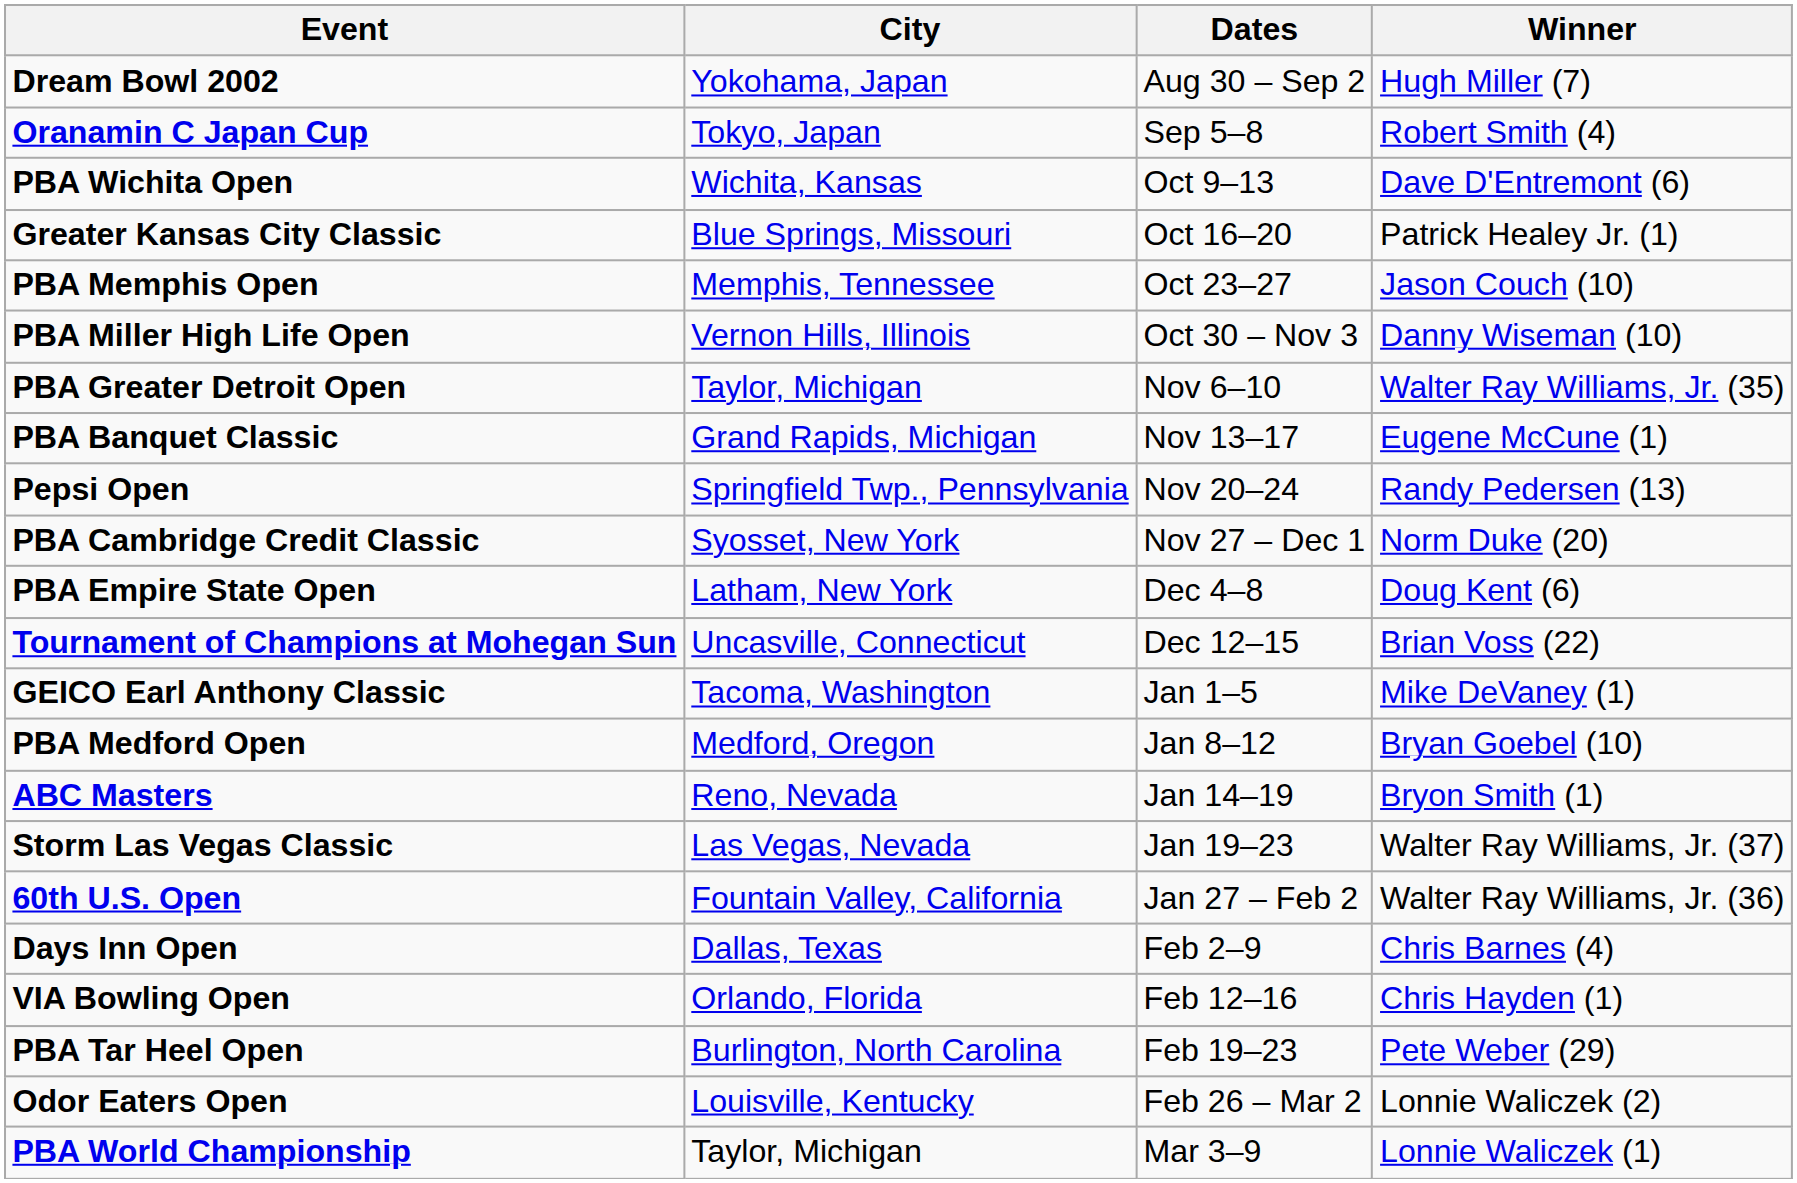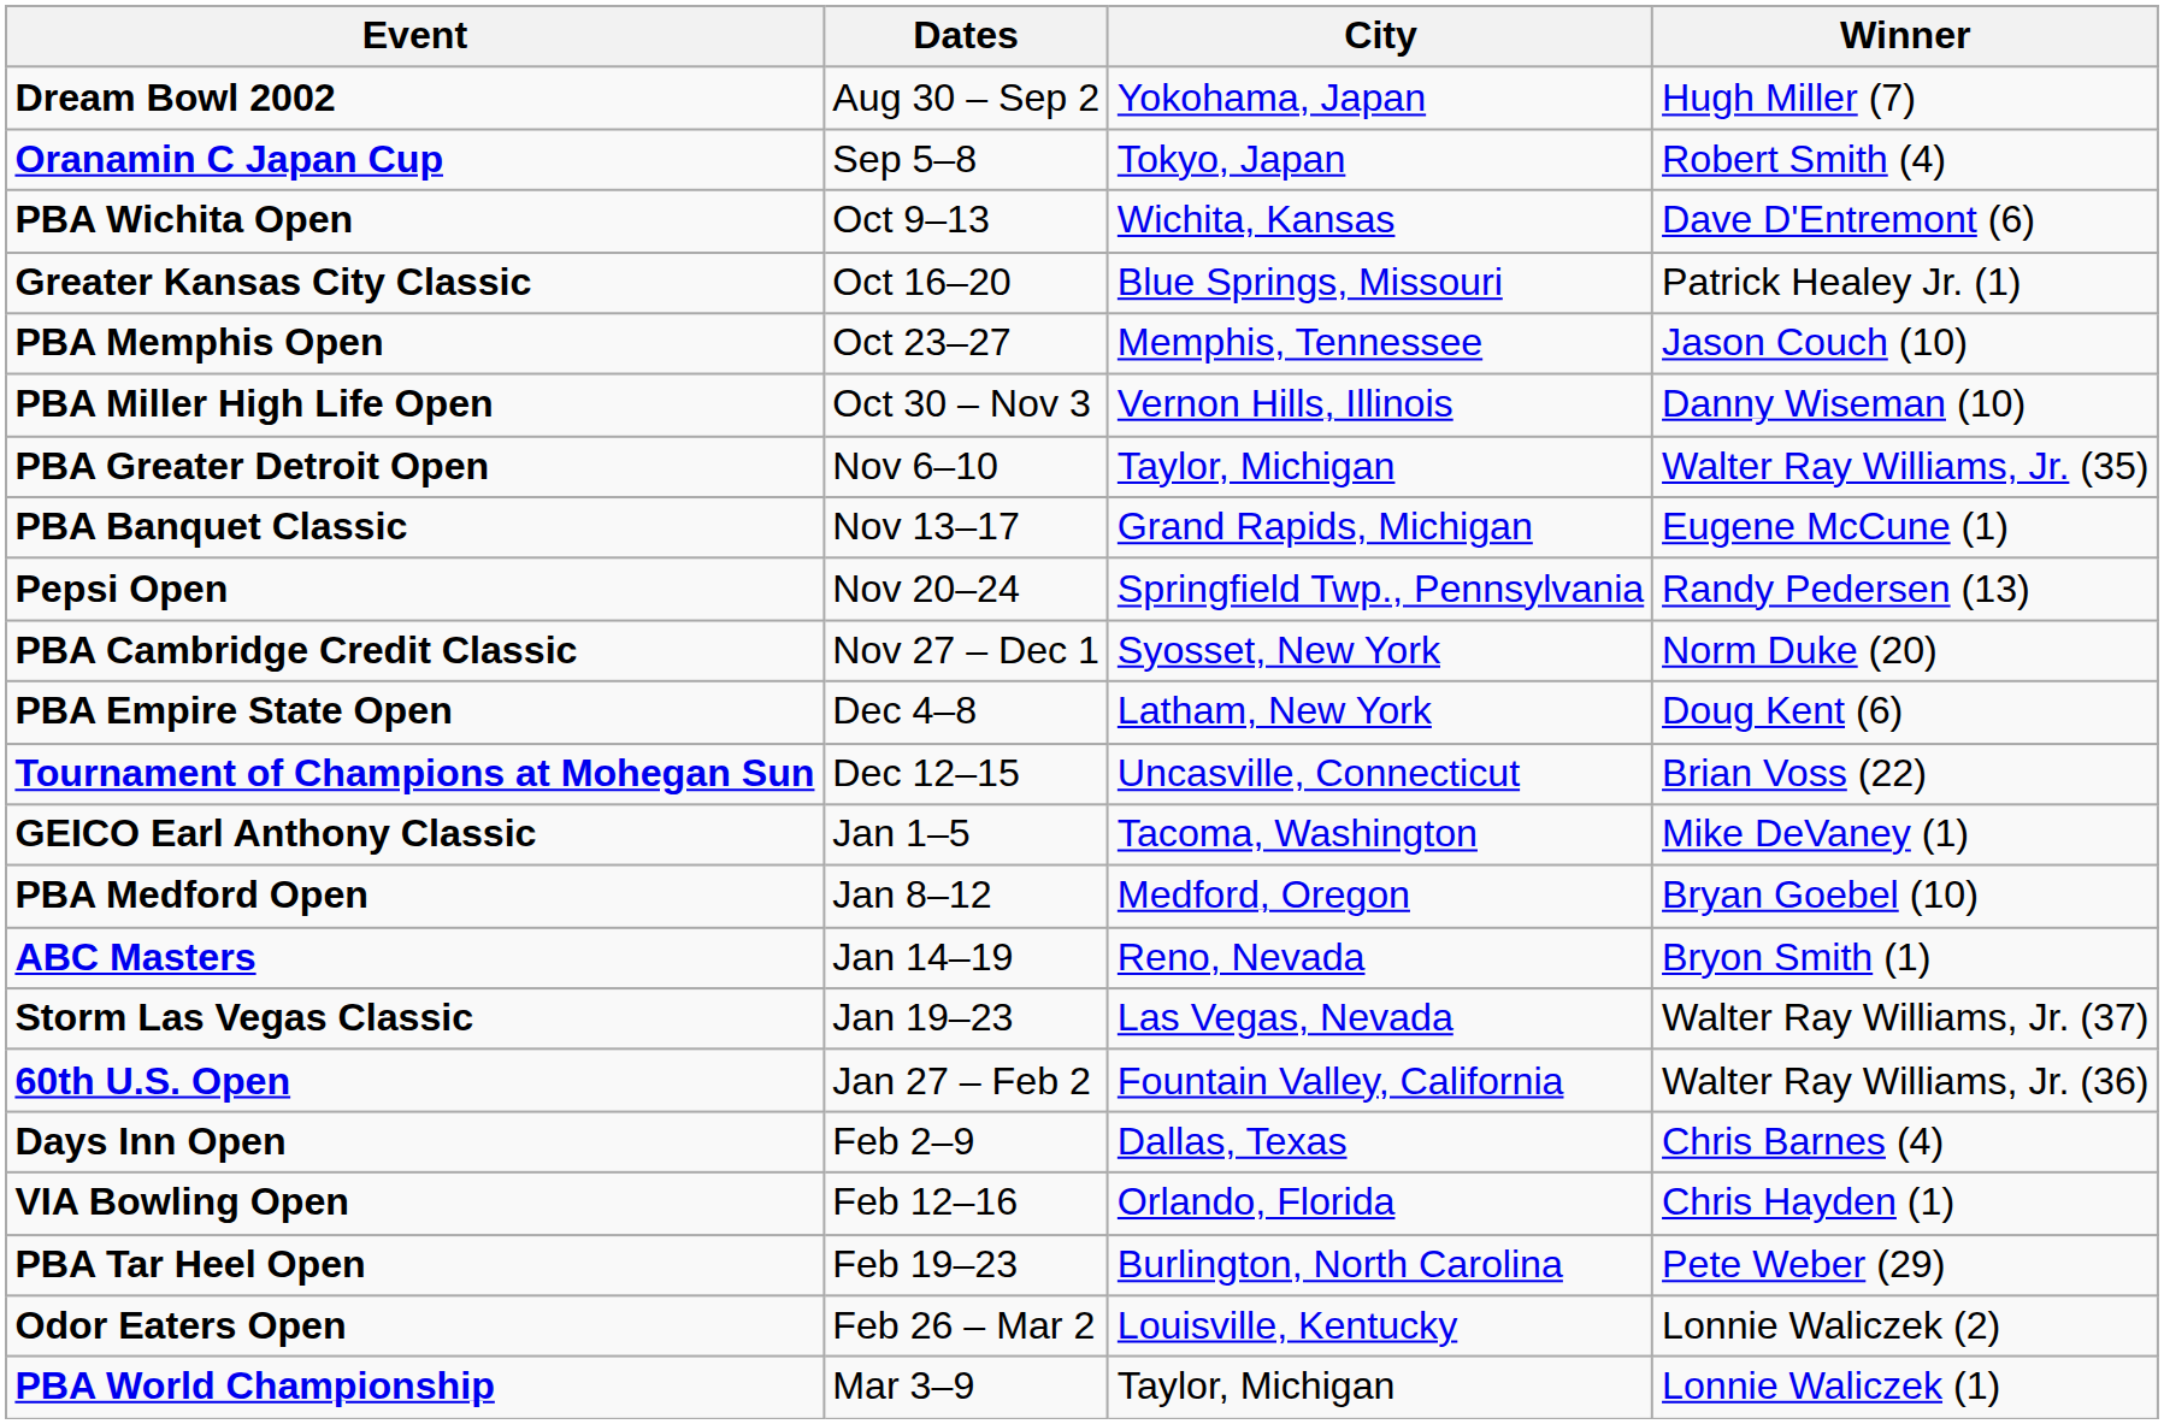 <table class="wikitable">
 <tr>
 <th>Event</th>
+<th>Dates</th>
 <th>City</th>
-<th>Dates</th>
 <th>Winner</th>
 </tr>
 <tr>
 <td><strong>Dream Bowl 2002</strong></td>
+<td>Aug 30 – Sep 2</td>
 <td><a href='#'>Yokohama, Japan</a></td>
-<td>Aug 30 – Sep 2</td>
 <td><a href='#'>Hugh Miller</a> (7)</td>
 </tr>
 <tr>
 <td><strong><a href='#'>Oranamin C Japan Cup</a></strong></td>
+<td>Sep 5–8</td>
 <td><a href='#'>Tokyo, Japan</a></td>
-<td>Sep 5–8</td>
 <td><a href='#'>Robert Smith</a> (4)</td>
 </tr>
 <tr>
 <td><strong>PBA Wichita Open</strong></td>
+<td>Oct 9–13</td>
 <td><a href='#'>Wichita, Kansas</a></td>
-<td>Oct 9–13</td>
 <td><a href='#'>Dave D'Entremont</a> (6)</td>
 </tr>
 <tr>
 <td><strong>Greater Kansas City Classic</strong></td>
+<td>Oct 16–20</td>
 <td><a href='#'>Blue Springs, Missouri</a></td>
-<td>Oct 16–20</td>
 <td>Patrick Healey Jr. (1)</td>
 </tr>
 <tr>
 <td><strong>PBA Memphis Open</strong></td>
+<td>Oct 23–27</td>
 <td><a href='#'>Memphis, Tennessee</a></td>
-<td>Oct 23–27</td>
 <td><a href='#'>Jason Couch</a> (10)</td>
 </tr>
 <tr>
 <td><strong>PBA Miller High Life Open</strong></td>
+<td>Oct 30 – Nov 3</td>
 <td><a href='#'>Vernon Hills, Illinois</a></td>
-<td>Oct 30 – Nov 3</td>
 <td><a href='#'>Danny Wiseman</a> (10)</td>
 </tr>
 <tr>
 <td><strong>PBA Greater Detroit Open</strong></td>
+<td>Nov 6–10</td>
 <td><a href='#'>Taylor, Michigan</a></td>
-<td>Nov 6–10</td>
 <td><a href='#'>Walter Ray Williams, Jr.</a> (35)</td>
 </tr>
 <tr>
 <td><strong>PBA Banquet Classic</strong></td>
+<td>Nov 13–17</td>
 <td><a href='#'>Grand Rapids, Michigan</a></td>
-<td>Nov 13–17</td>
 <td><a href='#'>Eugene McCune</a> (1)</td>
 </tr>
 <tr>
 <td><strong>Pepsi Open</strong></td>
+<td>Nov 20–24</td>
 <td><a href='#'>Springfield Twp., Pennsylvania</a></td>
-<td>Nov 20–24</td>
 <td><a href='#'>Randy Pedersen</a> (13)</td>
 </tr>
 <tr>
 <td><strong>PBA Cambridge Credit Classic</strong></td>
+<td>Nov 27 – Dec 1</td>
 <td><a href='#'>Syosset, New York</a></td>
-<td>Nov 27 – Dec 1</td>
 <td><a href='#'>Norm Duke</a> (20)</td>
 </tr>
 <tr>
 <td><strong>PBA Empire State Open</strong></td>
+<td>Dec 4–8</td>
 <td><a href='#'>Latham, New York</a></td>
-<td>Dec 4–8</td>
 <td><a href='#'>Doug Kent</a> (6)</td>
 </tr>
 <tr>
 <td><strong><a href='#'>Tournament of Champions at Mohegan Sun</a></strong></td>
+<td>Dec 12–15</td>
 <td><a href='#'>Uncasville, Connecticut</a></td>
-<td>Dec 12–15</td>
 <td><a href='#'>Brian Voss</a> (22)</td>
 </tr>
 <tr>
 <td><strong>GEICO Earl Anthony Classic</strong></td>
+<td>Jan 1–5</td>
 <td><a href='#'>Tacoma, Washington</a></td>
-<td>Jan 1–5</td>
 <td><a href='#'>Mike DeVaney</a> (1)</td>
 </tr>
 <tr>
 <td><strong>PBA Medford Open</strong></td>
+<td>Jan 8–12</td>
 <td><a href='#'>Medford, Oregon</a></td>
-<td>Jan 8–12</td>
 <td><a href='#'>Bryan Goebel</a> (10)</td>
 </tr>
 <tr>
 <td><strong><a href='#'>ABC Masters</a></strong></td>
+<td>Jan 14–19</td>
 <td><a href='#'>Reno, Nevada</a></td>
-<td>Jan 14–19</td>
 <td><a href='#'>Bryon Smith</a> (1)</td>
 </tr>
 <tr>
 <td><strong>Storm Las Vegas Classic</strong></td>
+<td>Jan 19–23</td>
 <td><a href='#'>Las Vegas, Nevada</a></td>
-<td>Jan 19–23</td>
 <td>Walter Ray Williams, Jr. (37)</td>
 </tr>
 <tr>
 <td><strong><a href='#'>60th U.S. Open</a></strong></td>
+<td>Jan 27 – Feb 2</td>
 <td><a href='#'>Fountain Valley, California</a></td>
-<td>Jan 27 – Feb 2</td>
 <td>Walter Ray Williams, Jr. (36)</td>
 </tr>
 <tr>
 <td><strong>Days Inn Open</strong></td>
+<td>Feb 2–9</td>
 <td><a href='#'>Dallas, Texas</a></td>
-<td>Feb 2–9</td>
 <td><a href='#'>Chris Barnes</a> (4)</td>
 </tr>
 <tr>
 <td><strong>VIA Bowling Open</strong></td>
+<td>Feb 12–16</td>
 <td><a href='#'>Orlando, Florida</a></td>
-<td>Feb 12–16</td>
 <td><a href='#'>Chris Hayden</a> (1)</td>
 </tr>
 <tr>
 <td><strong>PBA Tar Heel Open</strong></td>
+<td>Feb 19–23</td>
 <td><a href='#'>Burlington, North Carolina</a></td>
-<td>Feb 19–23</td>
 <td><a href='#'>Pete Weber</a> (29)</td>
 </tr>
 <tr>
 <td><strong>Odor Eaters Open</strong></td>
+<td>Feb 26 – Mar 2</td>
 <td><a href='#'>Louisville, Kentucky</a></td>
-<td>Feb 26 – Mar 2</td>
 <td>Lonnie Waliczek (2)</td>
 </tr>
 <tr>
 <td><strong><a href='#'>PBA World Championship</a></strong></td>
+<td>Mar 3–9</td>
 <td>Taylor, Michigan</td>
-<td>Mar 3–9</td>
 <td><a href='#'>Lonnie Waliczek</a> (1)</td>
 </tr>
 </table>
